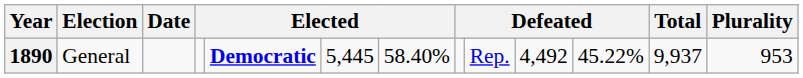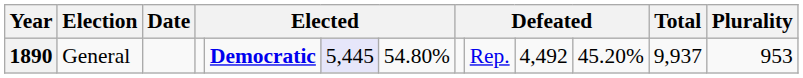 <table class=wikitable>
 <tr>
 <th>Year</th>
 <th>Election</th>
 <th>Date</th>
 <th ! colspan="4">Elected</th>
 <th ! colspan="4">Defeated</th>
 <th>Total</th>
 <th>Plurality</th>
 </tr>
 <tr>
 <th valign="top">1890</th>
 <td valign="top">General</td>
 <td valign="top"></td>
 <td valign="top"></td>
 <td valign="top" ><strong><a href='#'>Democratic</a></strong></td>
-<td valign="top" align="right">5,445</td>
-<td valign="top" align="right">58.40%</td>
+<td valign="top" align="right" style="background: lavender;">5,445</td>
+<td valign="top" align="right">54.80%</td>
 <td valign="top"></td>
 <td valign="top" ><a href='#'>Rep.</a></td>
 <td valign="top" align="right">4,492</td>
-<td valign="top" align="right">45.22%</td>
+<td valign="top" align="right">45.20%</td>
 <td valign="top" align="right">9,937</td>
 <td valign="top" align="right">953</td>
 </tr>
 </table>
